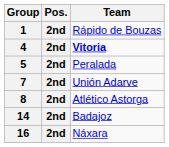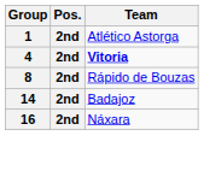 <table class="wikitable">
 <tr>
 <th>Group</th>
 <th>Pos.</th>
 <th>Team</th>
 </tr>
 <tr>
 <th>1</th>
 <th>2nd</th>
-<td><a href='#'>Rápido de Bouzas</a></td>
+<td><a href='#'>Atlético Astorga</a></td>
 </tr>
 <tr>
 <th>4</th>
 <th>2nd</th>
 <td><strong><a href='#'>Vitoria</a></strong></td>
 </tr>
 <tr>
-<th>5</th>
-<th>2nd</th>
-<td><a href='#'>Peralada</a></td>
-</tr>
-<tr>
-<th>7</th>
-<th>2nd</th>
-<td><a href='#'>Unión Adarve</a></td>
-</tr>
-<tr>
 <th>8</th>
 <th>2nd</th>
-<td><a href='#'>Atlético Astorga</a></td>
+<td><a href='#'>Rápido de Bouzas</a></td>
 </tr>
 <tr>
 <th>14</th>
 <th>2nd</th>
 <td><a href='#'>Badajoz</a></td>
 </tr>
 <tr>
 <th>16</th>
 <th>2nd</th>
 <td><a href='#'>Náxara</a></td>
 </tr>
 </table>
